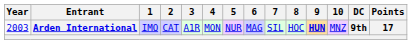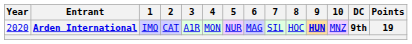 <table class="wikitable" style="text-align:center; font-size:90%">
 <tr>
 <th>Year</th>
 <th>Entrant</th>
 <th>1</th>
 <th>2</th>
 <th>3</th>
 <th>4</th>
 <th>5</th>
 <th>6</th>
 <th>7</th>
 <th>8</th>
 <th>9</th>
 <th>10</th>
 <th>DC</th>
 <th>Points</th>
 </tr>
 <tr>
-<td><a href='#'>2003</a></td>
+<td><a href='#'>2020</a></td>
 <th><a href='#'>Arden International</a></th>
 <td style="background:#CFCFFF;"><a href='#'>IMO</a><br></td>
 <td style="background:#CFCFFF;"><a href='#'>CAT</a><br></td>
 <td style="background:#DFFFDF;"><a href='#'>A1R</a><br></td>
 <td style="background:#DFFFDF;"><a href='#'>MON</a><br></td>
 <td style="background:#EFCFFF;"><a href='#'>NUR</a><br></td>
 <td style="background:#CFCFFF;"><a href='#'>MAG</a><br></td>
 <td style="background:#DFFFDF;"><a href='#'>SIL</a><br></td>
 <td style="background:#DFFFDF;"><a href='#'>HOC</a><br></td>
 <td style="background:#FFDF9F;"><strong><a href='#'>HUN</a><br></strong></td>
 <td style="background:#EFCFFF;"><a href='#'>MNZ</a><br></td>
 <th>9th</th>
-<th>17</th>
+<th>19</th>
 </tr>
 <tr>
 <th colspan="14"></th>
 </tr>
 </table>
